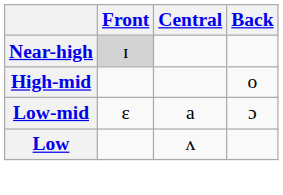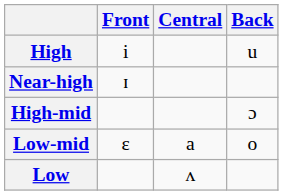 <table class="wikitable" style="text-align:center">
 <tr>
 <th></th>
 <th><a href='#'>Front</a></th>
 <th><a href='#'>Central</a></th>
 <th><a href='#'>Back</a></th>
 </tr>
 <tr>
+<th><a href='#'>High</a></th>
+<td>i</td>
+<td></td>
+<td>u</td>
+</tr>
+<tr>
 <th><a href='#'>Near-high</a></th>
-<td style="background: lightgrey;">ɪ</td>
+<td>ɪ</td>
 <td></td>
 <td></td>
 </tr>
 <tr>
 <th><a href='#'>High-mid</a></th>
 <td></td>
 <td></td>
-<td>o</td>
+<td>ɔ</td>
 </tr>
 <tr>
 <th><a href='#'>Low-mid</a></th>
 <td>ɛ</td>
 <td>a</td>
-<td>ɔ</td>
+<td>o</td>
 </tr>
 <tr>
 <th><a href='#'>Low</a></th>
 <td></td>
 <td>ʌ</td>
 <td></td>
 </tr>
 </table>
